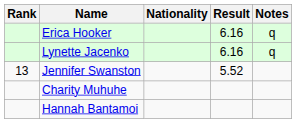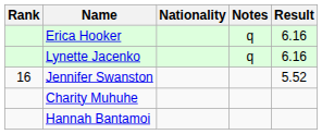 <table class="wikitable sortable" style="text-align:center">
 <tr>
 <th>Rank</th>
 <th>Name</th>
 <th>Nationality</th>
+<th>Notes</th>
 <th>Result</th>
-<th>Notes</th>
 </tr>
 <tr bgcolor=ddffdd>
 <td></td>
 <td align=left><a href='#'>Erica Hooker</a></td>
 <td align=left></td>
+<td>q</td>
 <td>6.16</td>
-<td>q</td>
 </tr>
 <tr bgcolor=ddffdd>
 <td></td>
 <td align=left><a href='#'>Lynette Jacenko</a></td>
 <td align=left></td>
+<td>q</td>
 <td>6.16</td>
-<td>q</td>
 </tr>
 <tr>
-<td>13</td>
+<td>16</td>
 <td align=left><a href='#'>Jennifer Swanston</a></td>
 <td align=left></td>
+<td></td>
 <td>5.52</td>
-<td></td>
 </tr>
 <tr>
 <td></td>
 <td align=left><a href='#'>Charity Muhuhe</a></td>
 <td align=left></td>
 <td></td>
 <td></td>
 </tr>
 <tr>
 <td></td>
 <td align=left><a href='#'>Hannah Bantamoi</a></td>
 <td align=left></td>
 <td></td>
 <td></td>
 </tr>
 </table>
